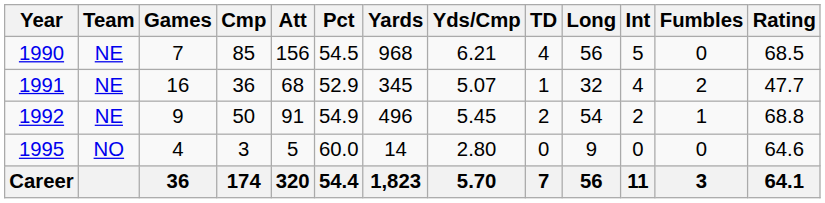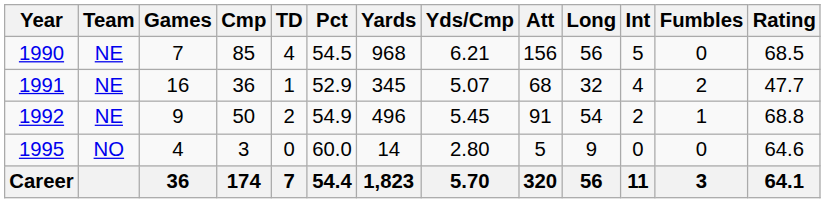 <table class="wikitable" style="text-align:center;">
 <tr>
 <th>Year</th>
 <th>Team</th>
 <th>Games</th>
 <th>Cmp</th>
-<th>Att</th>
+<th>TD</th>
 <th>Pct</th>
 <th>Yards</th>
 <th>Yds/Cmp</th>
-<th>TD</th>
+<th>Att</th>
 <th>Long</th>
 <th>Int</th>
 <th>Fumbles</th>
 <th>Rating</th>
 </tr>
 <tr>
 <td><a href='#'>1990</a></td>
 <td><a href='#'>NE</a></td>
 <td>7</td>
 <td>85</td>
-<td>156</td>
+<td>4</td>
 <td>54.5</td>
 <td>968</td>
 <td>6.21</td>
-<td>4</td>
+<td>156</td>
 <td>56</td>
 <td>5</td>
 <td>0</td>
 <td>68.5</td>
 </tr>
 <tr>
 <td><a href='#'>1991</a></td>
 <td><a href='#'>NE</a></td>
 <td>16</td>
 <td>36</td>
-<td>68</td>
+<td>1</td>
 <td>52.9</td>
 <td>345</td>
 <td>5.07</td>
-<td>1</td>
+<td>68</td>
 <td>32</td>
 <td>4</td>
 <td>2</td>
 <td>47.7</td>
 </tr>
 <tr>
 <td><a href='#'>1992</a></td>
 <td><a href='#'>NE</a></td>
 <td>9</td>
 <td>50</td>
-<td>91</td>
+<td>2</td>
 <td>54.9</td>
 <td>496</td>
 <td>5.45</td>
-<td>2</td>
+<td>91</td>
 <td>54</td>
 <td>2</td>
 <td>1</td>
 <td>68.8</td>
 </tr>
 <tr>
 <td><a href='#'>1995</a></td>
 <td><a href='#'>NO</a></td>
 <td>4</td>
 <td>3</td>
-<td>5</td>
+<td>0</td>
 <td>60.0</td>
 <td>14</td>
 <td>2.80</td>
-<td>0</td>
+<td>5</td>
 <td>9</td>
 <td>0</td>
 <td>0</td>
 <td>64.6</td>
 </tr>
 <tr>
 <th>Career</th>
 <th></th>
 <th>36</th>
 <th>174</th>
-<th>320</th>
+<th>7</th>
 <th>54.4</th>
 <th>1,823</th>
 <th>5.70</th>
-<th>7</th>
+<th>320</th>
 <th>56</th>
 <th>11</th>
 <th>3</th>
 <th>64.1</th>
 </tr>
 </table>
